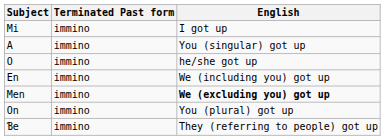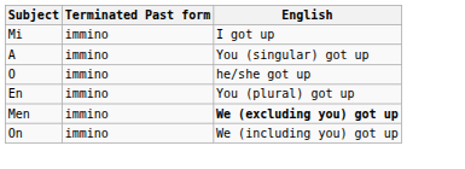 <table class="wikitable">
 <tr>
 <th>Subject</th>
 <th>Terminated Past form</th>
 <th>English</th>
 </tr>
 <tr>
 <td>Mi</td>
 <td>immino</td>
 <td>I got up</td>
 </tr>
 <tr>
 <td>A</td>
 <td>immino</td>
 <td>You (singular) got up</td>
 </tr>
 <tr>
 <td>O</td>
 <td>immino</td>
 <td>he/she got up</td>
 </tr>
 <tr>
 <td>En</td>
 <td>immino</td>
-<td>We (including you) got up</td>
+<td>You (plural) got up</td>
 </tr>
 <tr>
 <td>Men</td>
 <td>immino</td>
 <td><strong>We (excluding you) got up</strong></td>
 </tr>
 <tr>
 <td>On</td>
 <td>immino</td>
-<td>You (plural) got up</td>
-</tr>
-<tr>
-<td>Ɓe</td>
-<td>immino</td>
-<td>They (referring to people) got up</td>
+<td>We (including you) got up</td>
 </tr>
 </table>
